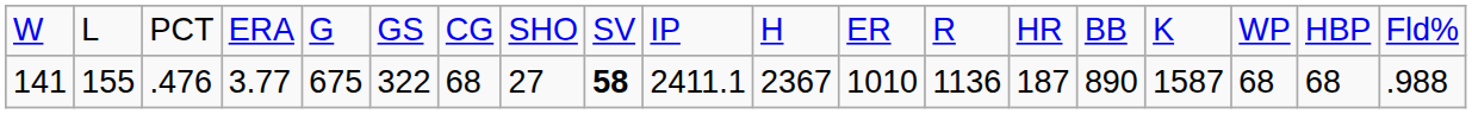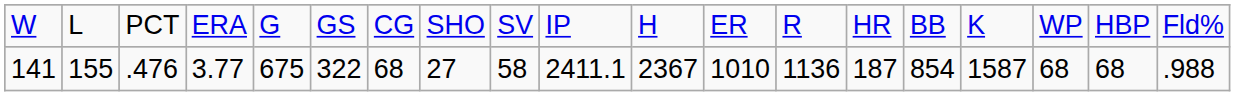 <table class="wikitable">
 <tr>
 <td><a href='#'>W</a></td>
 <td>L</td>
 <td>PCT</td>
 <td><a href='#'>ERA</a></td>
 <td><a href='#'>G</a></td>
 <td><a href='#'>GS</a></td>
 <td><a href='#'>CG</a></td>
 <td><a href='#'>SHO</a></td>
 <td><a href='#'>SV</a></td>
 <td><a href='#'>IP</a></td>
 <td><a href='#'>H</a></td>
 <td><a href='#'>ER</a></td>
 <td><a href='#'>R</a></td>
 <td><a href='#'>HR</a></td>
 <td><a href='#'>BB</a></td>
 <td><a href='#'>K</a></td>
 <td><a href='#'>WP</a></td>
 <td><a href='#'>HBP</a></td>
 <td><a href='#'>Fld%</a></td>
 </tr>
 <tr>
 <td>141</td>
 <td>155</td>
 <td>.476</td>
 <td>3.77</td>
 <td>675</td>
 <td>322</td>
 <td>68</td>
 <td>27</td>
-<td><strong>58</strong></td>
+<td>58</td>
 <td>2411.1</td>
 <td>2367</td>
 <td>1010</td>
 <td>1136</td>
 <td>187</td>
-<td>890</td>
+<td>854</td>
 <td>1587</td>
 <td>68</td>
 <td>68</td>
 <td>.988</td>
 </tr>
 </table>
